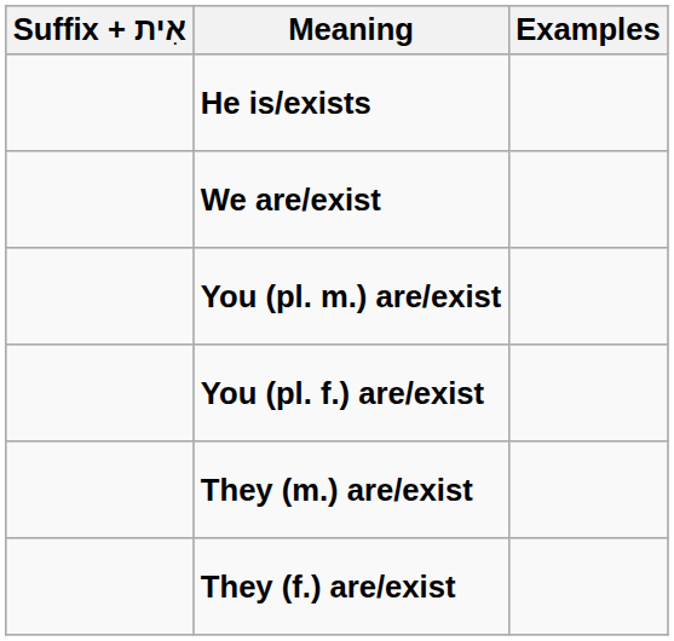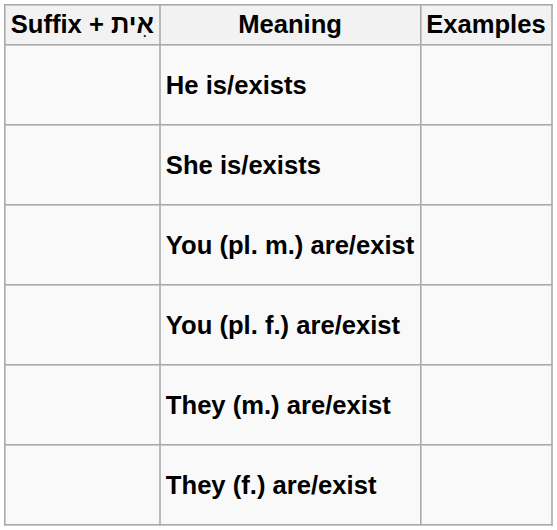 <table class="wikitable">
 <tr>
 <th>Suffix + אִית</th>
 <th>Meaning</th>
 <th>Examples</th>
 </tr>
 <tr style="height: 50px">
 <td></td>
 <td><strong>He is/exists</strong></td>
 <td></td>
 </tr>
 <tr style="height: 50px">
 <td></td>
-<td><strong>We are/exist</strong></td>
+<td><strong>She is/exists</strong></td>
 <td></td>
 </tr>
 <tr style="height: 50px">
 <td></td>
 <td><strong>You (pl. m.) are/exist</strong></td>
 <td></td>
 </tr>
 <tr style="height: 50px">
 <td></td>
 <td><strong>You (pl. f.) are/exist</strong></td>
 <td></td>
 </tr>
 <tr style="height: 50px">
 <td></td>
 <td><strong>They (m.) are/exist</strong></td>
 <td></td>
 </tr>
 <tr style="height: 50px">
 <td></td>
 <td><strong>They (f.) are/exist</strong></td>
 <td></td>
 </tr>
 </table>
